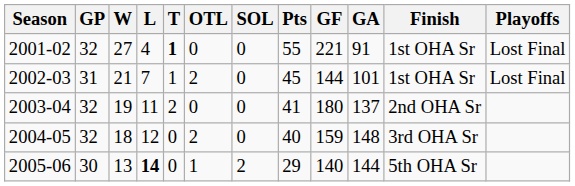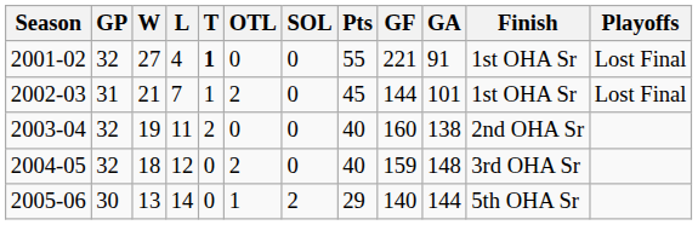 <table class="wikitable">
 <tr>
 <th>Season</th>
 <th>GP</th>
 <th>W</th>
 <th>L</th>
 <th>T</th>
 <th>OTL</th>
 <th>SOL</th>
 <th>Pts</th>
 <th>GF</th>
 <th>GA</th>
 <th>Finish</th>
 <th>Playoffs</th>
 </tr>
 <tr>
 <td>2001-02</td>
 <td>32</td>
 <td>27</td>
 <td>4</td>
 <td><strong>1</strong></td>
 <td>0</td>
 <td>0</td>
 <td>55</td>
 <td>221</td>
 <td>91</td>
 <td>1st OHA Sr</td>
 <td>Lost Final</td>
 </tr>
 <tr>
 <td>2002-03</td>
 <td>31</td>
 <td>21</td>
 <td>7</td>
 <td>1</td>
 <td>2</td>
 <td>0</td>
 <td>45</td>
 <td>144</td>
 <td>101</td>
 <td>1st OHA Sr</td>
 <td>Lost Final</td>
 </tr>
 <tr>
 <td>2003-04</td>
 <td>32</td>
 <td>19</td>
 <td>11</td>
 <td>2</td>
 <td>0</td>
 <td>0</td>
-<td>41</td>
-<td>180</td>
-<td>137</td>
+<td>40</td>
+<td>160</td>
+<td>138</td>
 <td>2nd OHA Sr</td>
 <td></td>
 </tr>
 <tr>
 <td>2004-05</td>
 <td>32</td>
 <td>18</td>
 <td>12</td>
 <td>0</td>
 <td>2</td>
 <td>0</td>
 <td>40</td>
 <td>159</td>
 <td>148</td>
 <td>3rd OHA Sr</td>
 <td></td>
 </tr>
 <tr>
 <td>2005-06</td>
 <td>30</td>
 <td>13</td>
-<td><strong>14</strong></td>
+<td>14</td>
 <td>0</td>
 <td>1</td>
 <td>2</td>
 <td>29</td>
 <td>140</td>
 <td>144</td>
 <td>5th OHA Sr</td>
 <td></td>
 </tr>
 </table>
